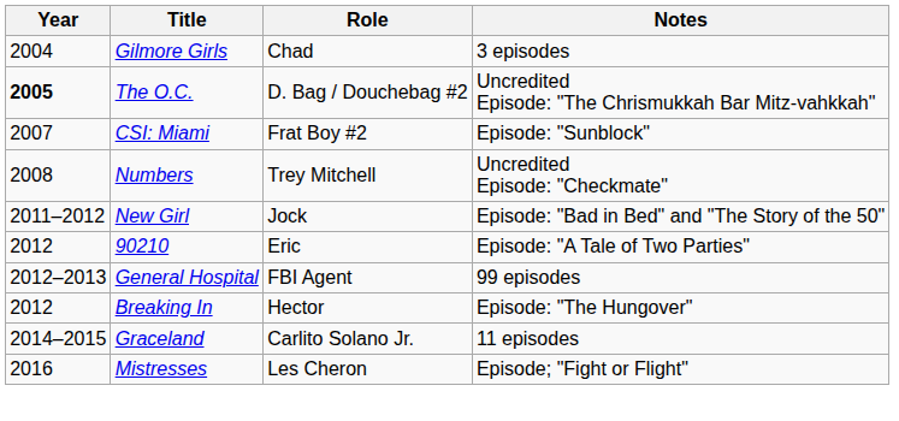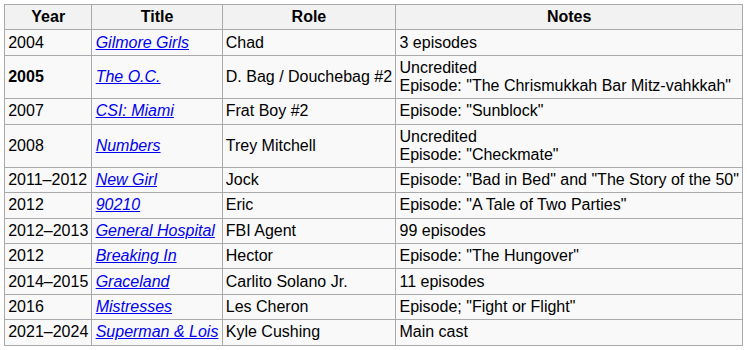 <table class="wikitable sortable">
 <tr>
 <th>Year</th>
 <th>Title</th>
 <th>Role</th>
 <th>Notes</th>
 </tr>
 <tr>
 <td>2004</td>
 <td><em><a href='#'>Gilmore Girls</a></em></td>
 <td>Chad</td>
 <td>3 episodes</td>
 </tr>
 <tr>
 <td><strong>2005</strong></td>
 <td><em><a href='#'>The O.C.</a></em></td>
 <td>D. Bag / Douchebag #2</td>
 <td>Uncredited<br>Episode: "The Chrismukkah Bar Mitz-vahkkah"</td>
 </tr>
 <tr>
 <td>2007</td>
 <td><em><a href='#'>CSI: Miami</a></em></td>
 <td>Frat Boy #2</td>
 <td>Episode: "Sunblock"</td>
 </tr>
 <tr>
 <td>2008</td>
 <td><em><a href='#'>Numbers</a></em></td>
 <td>Trey Mitchell</td>
 <td>Uncredited<br>Episode: "Checkmate"</td>
 </tr>
 <tr>
 <td>2011–2012</td>
 <td><em><a href='#'>New Girl</a></em></td>
 <td>Jock</td>
 <td>Episode: "Bad in Bed" and "The Story of the 50"</td>
 </tr>
 <tr>
 <td>2012</td>
 <td><em><a href='#'>90210</a></em></td>
 <td>Eric</td>
 <td>Episode: "A Tale of Two Parties"</td>
 </tr>
 <tr>
 <td>2012–2013</td>
 <td><em><a href='#'>General Hospital</a></em></td>
 <td>FBI Agent</td>
 <td>99 episodes</td>
 </tr>
 <tr>
 <td>2012</td>
 <td><em><a href='#'>Breaking In</a></em></td>
 <td>Hector</td>
 <td>Episode: "The Hungover"</td>
 </tr>
 <tr>
 <td>2014–2015</td>
 <td><em><a href='#'>Graceland</a></em></td>
 <td>Carlito Solano Jr.</td>
 <td>11 episodes</td>
 </tr>
 <tr>
 <td>2016</td>
 <td><em><a href='#'>Mistresses</a></em></td>
 <td>Les Cheron</td>
 <td>Episode; "Fight or Flight"</td>
 </tr>
 <tr>
+<td>2021–2024</td>
+<td><em><a href='#'>Superman & Lois</a></em></td>
+<td>Kyle Cushing</td>
+<td>Main cast</td>
+</tr>
+<tr>
 </tr>
 </table>
